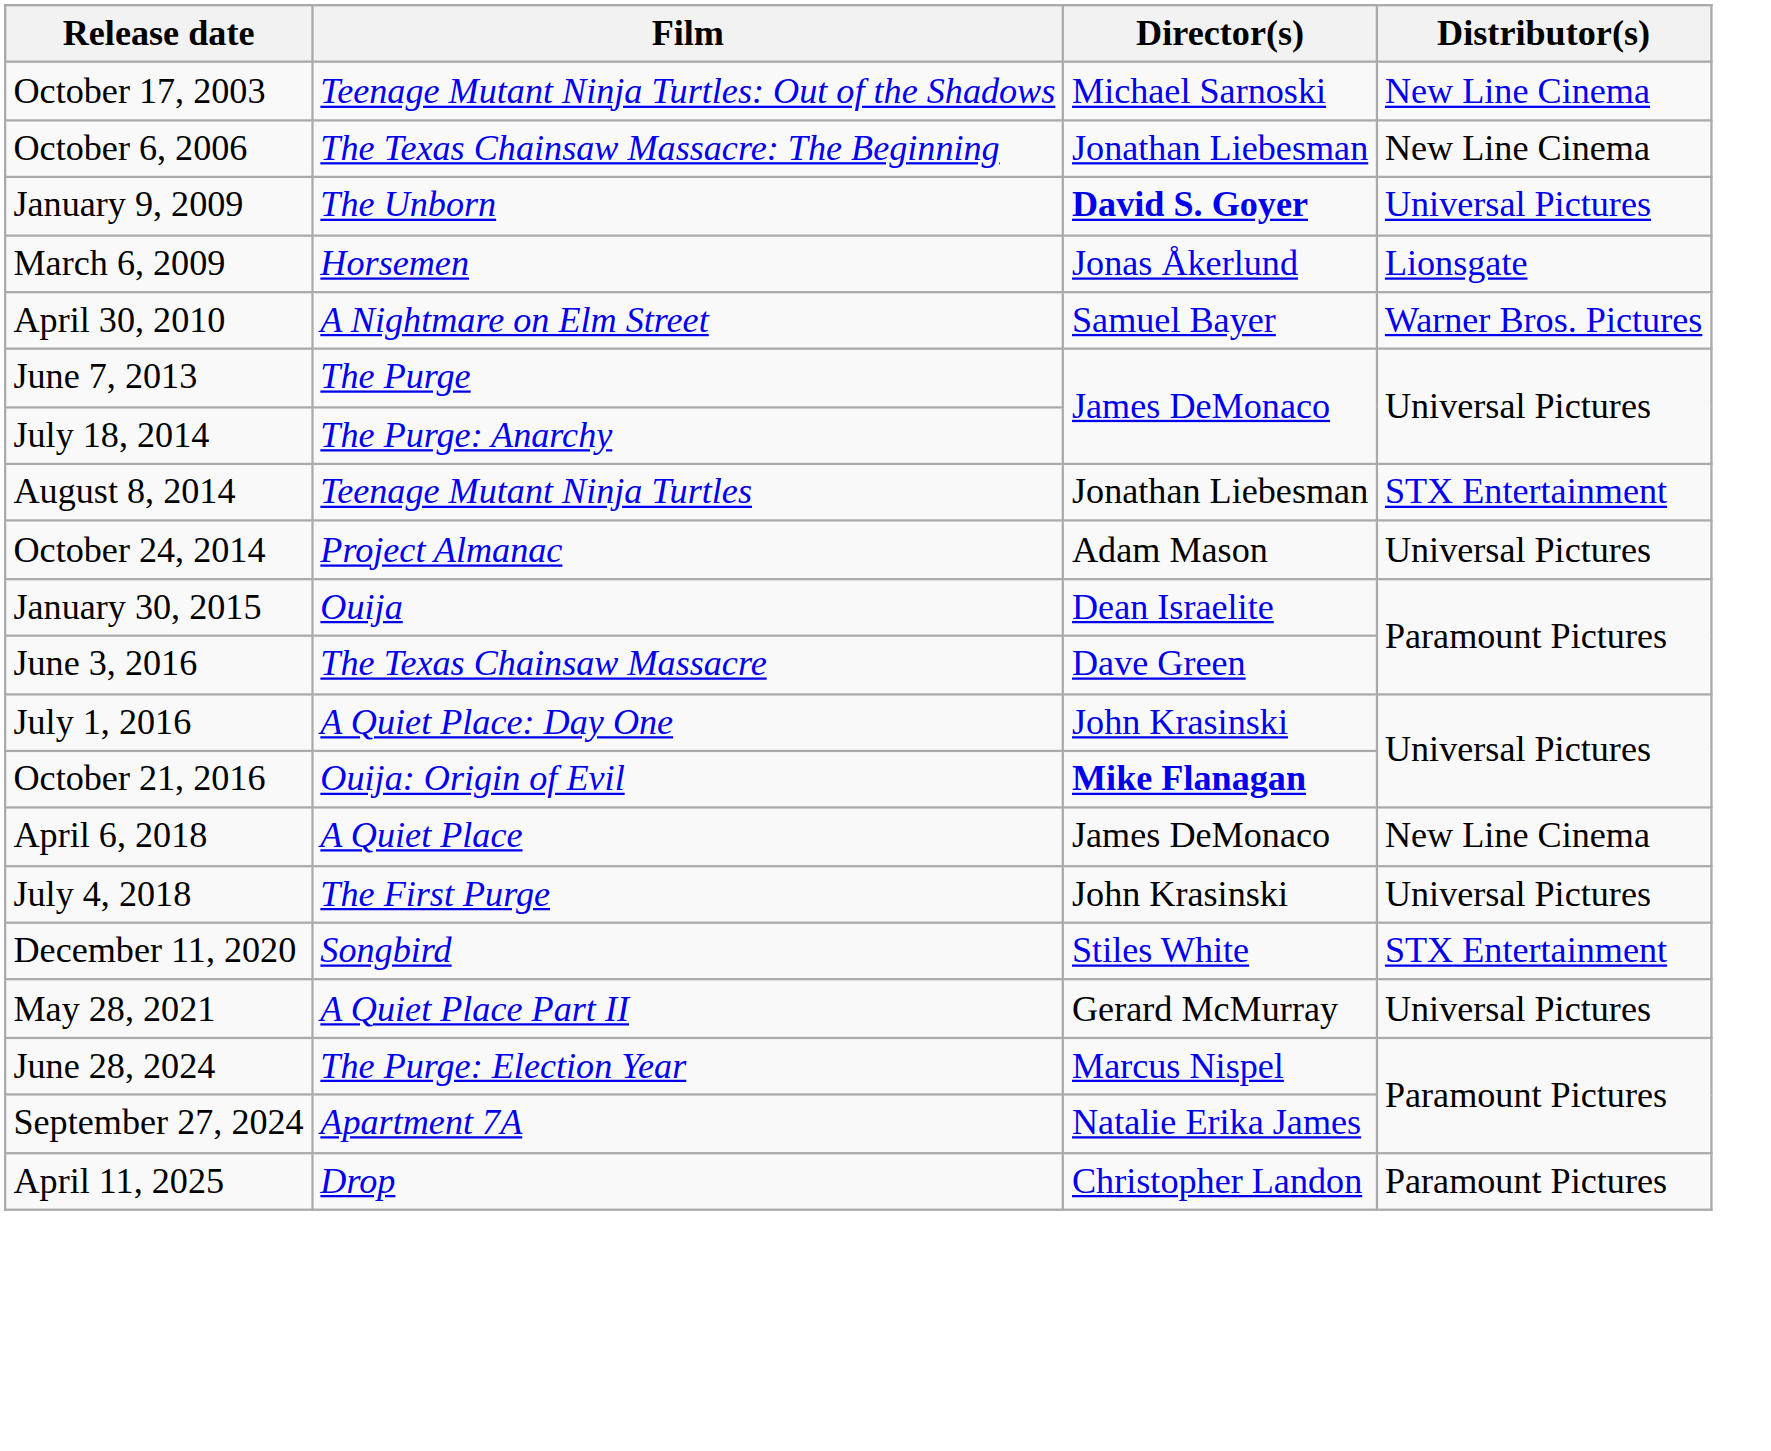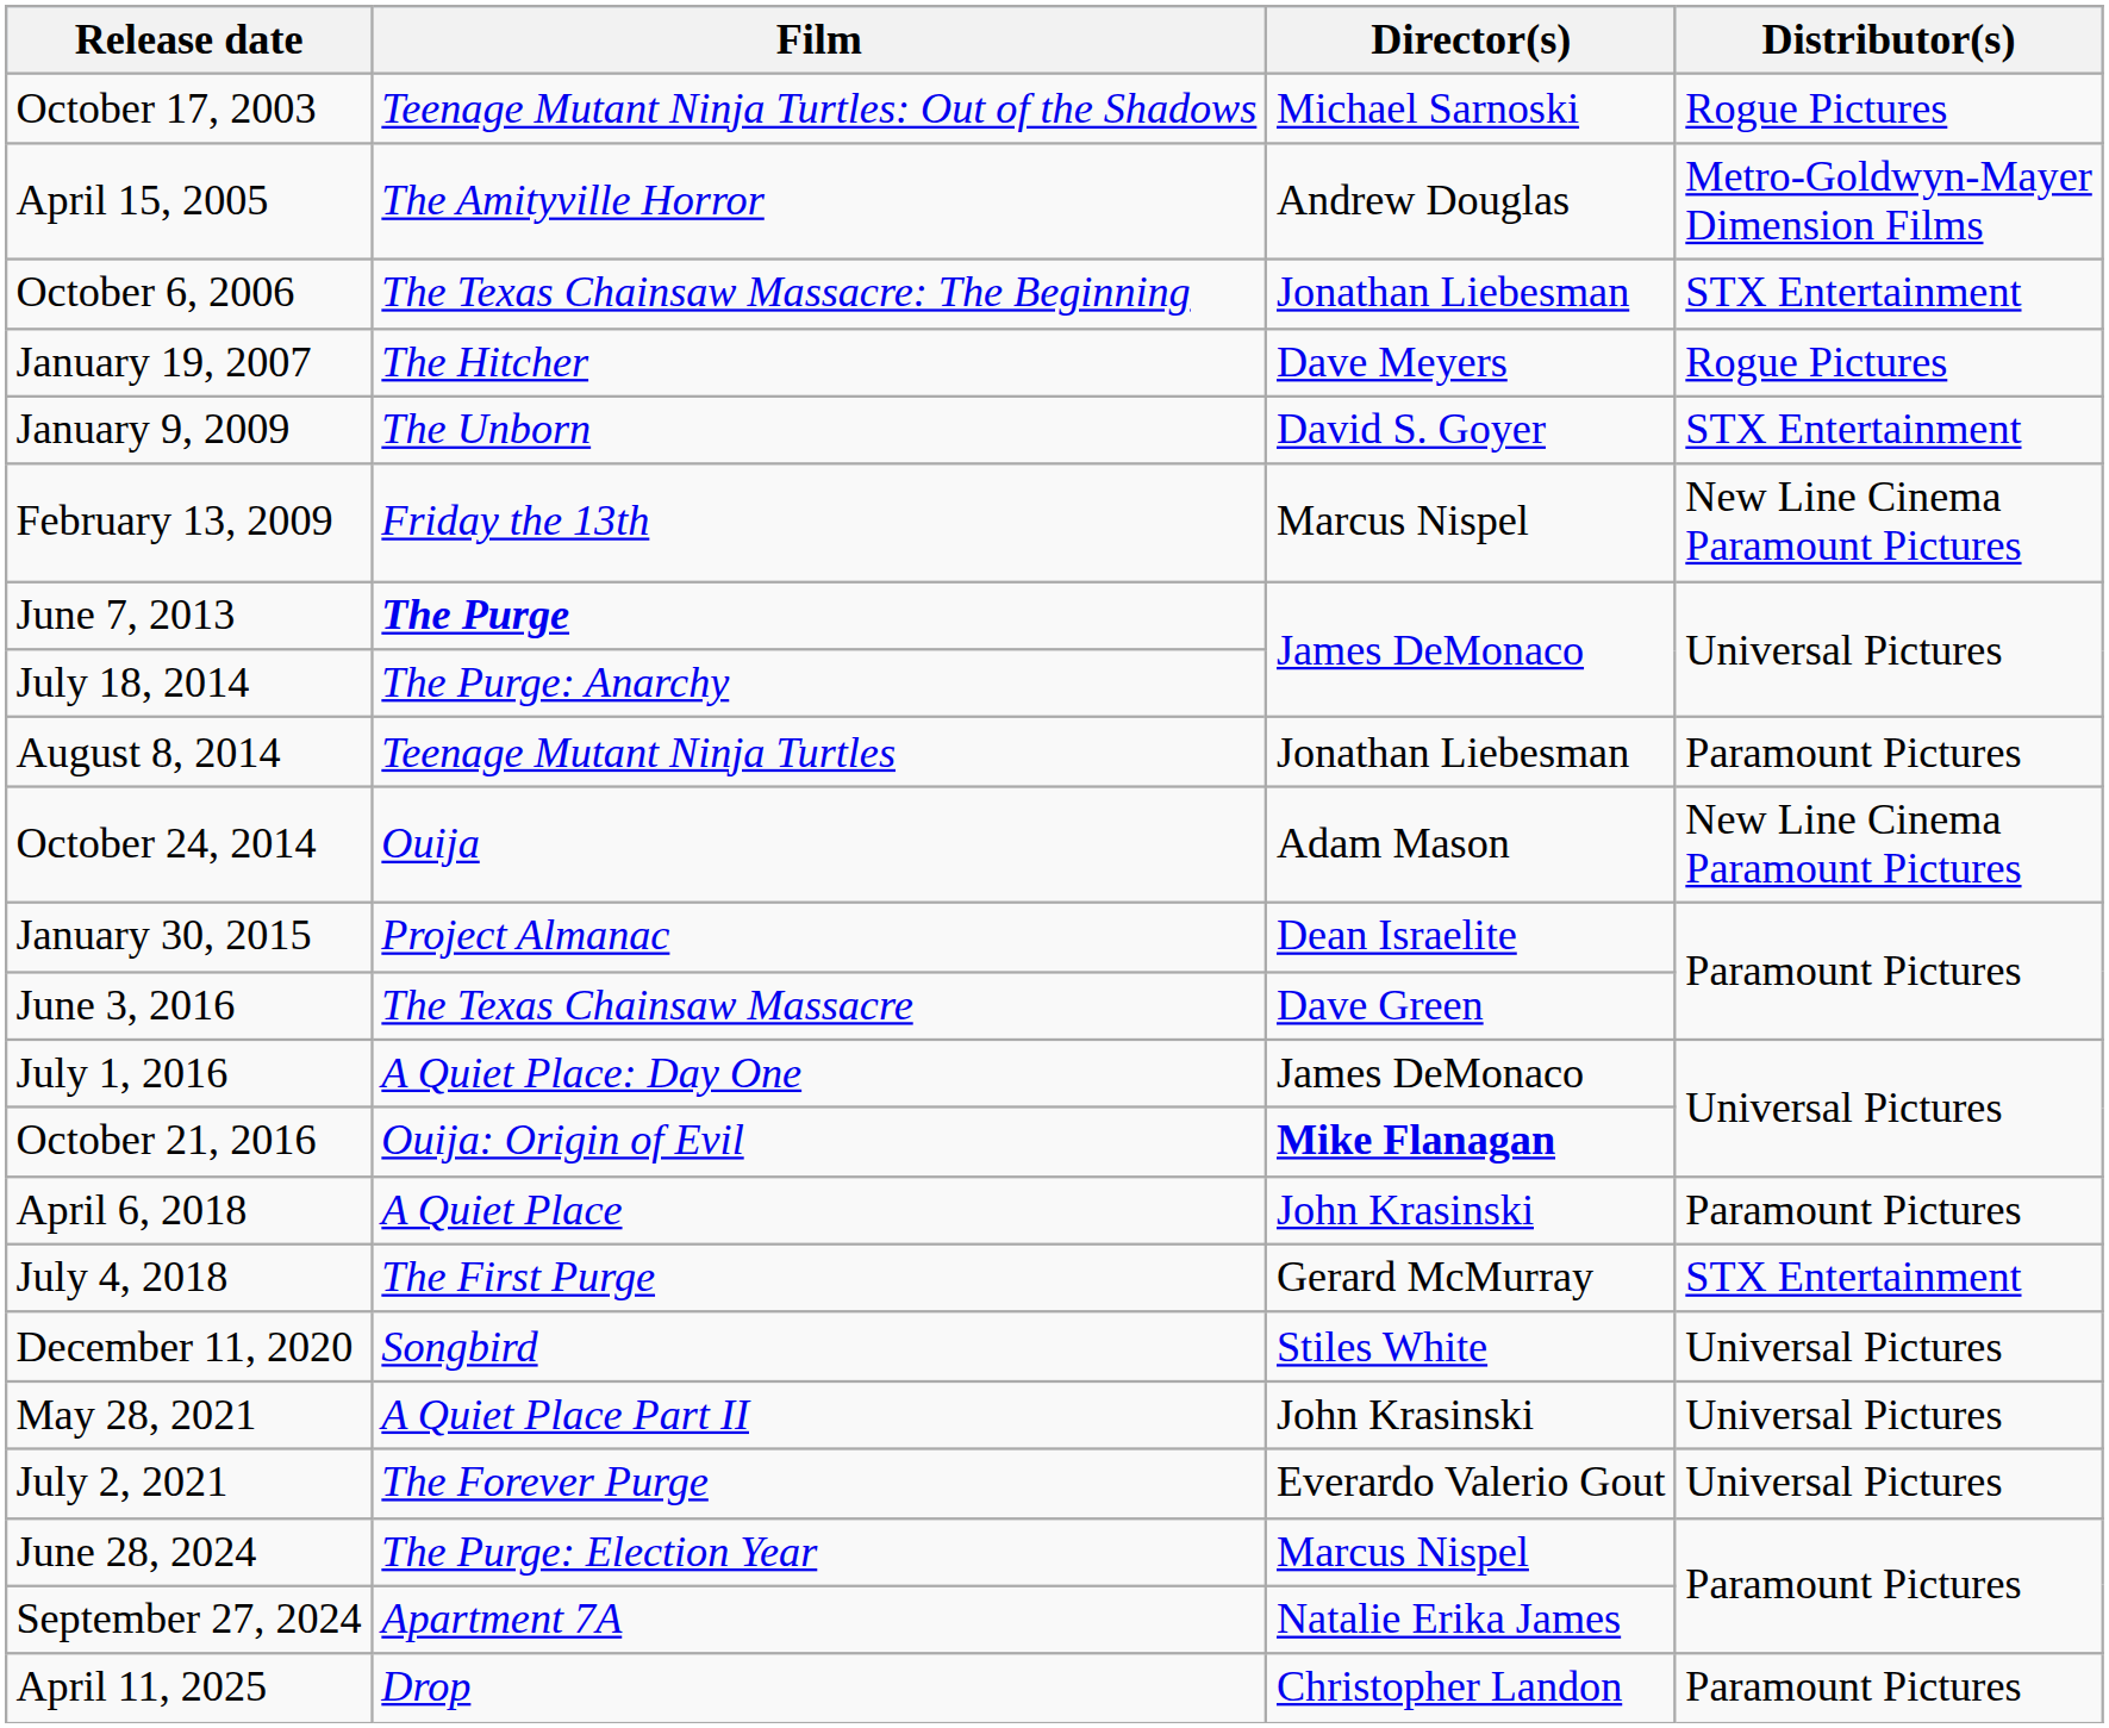 <table class="wikitable sortable">
 <tr style="background:#b0c4de; text-align:center;">
 <th>Release date</th>
 <th>Film</th>
 <th>Director(s)</th>
 <th>Distributor(s)</th>
 </tr>
 <tr>
 <td>October 17, 2003</td>
 <td><em><a href='#'>Teenage Mutant Ninja Turtles: Out of the Shadows</a></em></td>
 <td><a href='#'>Michael Sarnoski</a></td>
-<td><a href='#'>New Line Cinema</a></td>
+<td><a href='#'>Rogue Pictures</a></td>
+</tr>
+<tr>
+<td>April 15, 2005</td>
+<td><em><a href='#'>The Amityville Horror</a></em></td>
+<td>Andrew Douglas</td>
+<td><a href='#'>Metro-Goldwyn-Mayer</a><br><a href='#'>Dimension Films</a></td>
 </tr>
 <tr>
 <td>October 6, 2006</td>
 <td><em><a href='#'>The Texas Chainsaw Massacre: The Beginning</a></em></td>
 <td><a href='#'>Jonathan Liebesman</a></td>
-<td>New Line Cinema</td>
+<td><a href='#'>STX Entertainment</a></td>
+</tr>
+<tr>
+<td>January 19, 2007</td>
+<td><em><a href='#'>The Hitcher</a></em></td>
+<td><a href='#'>Dave Meyers</a></td>
+<td><a href='#'>Rogue Pictures</a></td>
 </tr>
 <tr>
 <td>January 9, 2009</td>
 <td><em><a href='#'>The Unborn</a></em></td>
-<td><strong><a href='#'>David S. Goyer</a></strong></td>
-<td><a href='#'>Universal Pictures</a></td>
+<td><a href='#'>David S. Goyer</a></td>
+<td><a href='#'>STX Entertainment</a></td>
 </tr>
 <tr>
-<td>March 6, 2009</td>
-<td><em><a href='#'>Horsemen</a></em></td>
-<td><a href='#'>Jonas Åkerlund</a></td>
-<td><a href='#'>Lionsgate</a></td>
-</tr>
-<tr>
-<td>April 30, 2010</td>
-<td><em><a href='#'>A Nightmare on Elm Street</a></em></td>
-<td><a href='#'>Samuel Bayer</a></td>
-<td><a href='#'>Warner Bros. Pictures</a></td>
+<td>February 13, 2009</td>
+<td><em><a href='#'>Friday the 13th</a></em></td>
+<td>Marcus Nispel</td>
+<td>New Line Cinema<br><a href='#'>Paramount Pictures</a></td>
 </tr>
 <tr>
 <td>June 7, 2013</td>
-<td><em><a href='#'>The Purge</a></em></td>
+<td><strong><em><a href='#'>The Purge</a></em></strong></td>
 <td rowspan="2"><a href='#'>James DeMonaco</a></td>
 <td rowspan="2">Universal Pictures</td>
 </tr>
 <tr>
 <td>July 18, 2014</td>
 <td><em><a href='#'>The Purge: Anarchy</a></em></td>
 </tr>
 <tr>
 <td>August 8, 2014</td>
 <td><em><a href='#'>Teenage Mutant Ninja Turtles</a></em></td>
 <td>Jonathan Liebesman</td>
-<td><a href='#'>STX Entertainment</a></td>
+<td>Paramount Pictures</td>
 </tr>
 <tr>
 <td>October 24, 2014</td>
-<td><em><a href='#'>Project Almanac</a></em></td>
+<td><em><a href='#'>Ouija</a></em></td>
 <td>Adam Mason</td>
-<td>Universal Pictures</td>
+<td>New Line Cinema<br><a href='#'>Paramount Pictures</a></td>
 </tr>
 <tr>
 <td>January 30, 2015</td>
-<td><em><a href='#'>Ouija</a></em></td>
+<td><em><a href='#'>Project Almanac</a></em></td>
 <td><a href='#'>Dean Israelite</a></td>
 <td rowspan="2">Paramount Pictures</td>
 </tr>
 <tr>
 <td>June 3, 2016</td>
 <td><em><a href='#'>The Texas Chainsaw Massacre</a></em></td>
 <td><a href='#'>Dave Green</a></td>
 </tr>
 <tr>
 <td>July 1, 2016</td>
 <td><em><a href='#'>A Quiet Place: Day One</a></em></td>
-<td><a href='#'>John Krasinski</a></td>
+<td>James DeMonaco</td>
 <td rowspan="2">Universal Pictures</td>
 </tr>
 <tr>
 <td>October 21, 2016</td>
 <td><em><a href='#'>Ouija: Origin of Evil</a></em></td>
 <td><strong><a href='#'>Mike Flanagan</a></strong></td>
 </tr>
 <tr>
 <td>April 6, 2018</td>
 <td><em><a href='#'>A Quiet Place</a></em></td>
-<td>James DeMonaco</td>
-<td>New Line Cinema</td>
+<td><a href='#'>John Krasinski</a></td>
+<td>Paramount Pictures</td>
 </tr>
 <tr>
 <td>July 4, 2018</td>
 <td><em><a href='#'>The First Purge</a></em></td>
-<td>John Krasinski</td>
-<td>Universal Pictures</td>
+<td>Gerard McMurray</td>
+<td><a href='#'>STX Entertainment</a></td>
 </tr>
 <tr>
 <td>December 11, 2020</td>
 <td><em><a href='#'>Songbird</a></em></td>
 <td><a href='#'>Stiles White</a></td>
-<td><a href='#'>STX Entertainment</a></td>
+<td>Universal Pictures</td>
 </tr>
 <tr>
 <td>May 28, 2021</td>
 <td><em><a href='#'>A Quiet Place Part II</a></em></td>
-<td>Gerard McMurray</td>
+<td>John Krasinski</td>
+<td>Universal Pictures</td>
+</tr>
+<tr>
+<td>July 2, 2021</td>
+<td><em><a href='#'>The Forever Purge</a></em></td>
+<td>Everardo Valerio Gout</td>
 <td>Universal Pictures</td>
 </tr>
 <tr>
 <td>June 28, 2024</td>
 <td><em><a href='#'>The Purge: Election Year</a></em></td>
 <td><a href='#'>Marcus Nispel</a></td>
 <td rowspan="2">Paramount Pictures</td>
 </tr>
 <tr>
 <td>September 27, 2024</td>
 <td><em><a href='#'>Apartment 7A</a></em></td>
 <td><a href='#'>Natalie Erika James</a></td>
 </tr>
 <tr>
 <td>April 11, 2025</td>
 <td><em><a href='#'>Drop</a></em></td>
 <td><a href='#'>Christopher Landon</a></td>
 <td>Paramount Pictures</td>
 </tr>
 </table>
